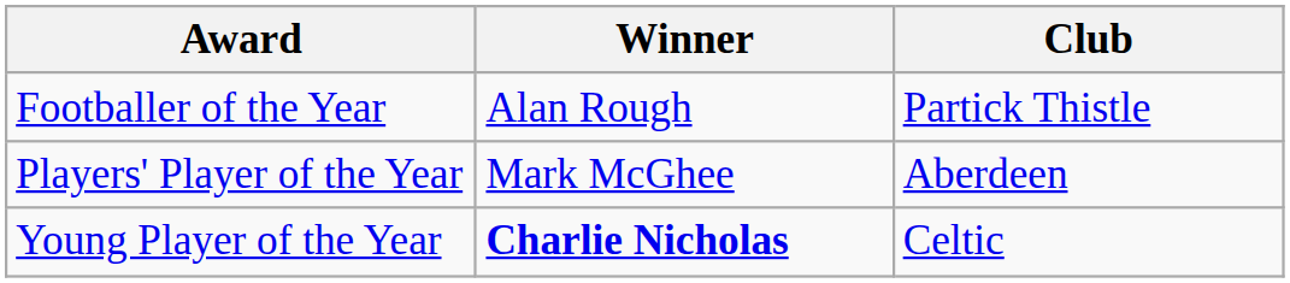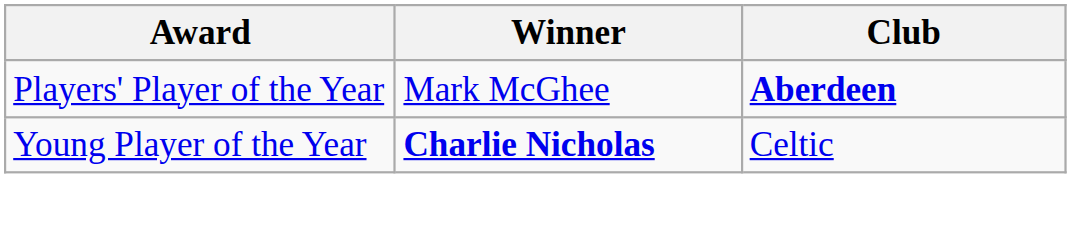 <table class="wikitable">
 <tr>
 <th width=170>Award</th>
 <th width=150>Winner</th>
 <th width=140>Club</th>
 </tr>
 <tr>
-<td><a href='#'>Footballer of the Year</a></td>
-<td> <a href='#'>Alan Rough</a></td>
-<td><a href='#'>Partick Thistle</a></td>
-</tr>
-<tr>
 <td><a href='#'>Players' Player of the Year</a></td>
 <td> <a href='#'>Mark McGhee</a></td>
-<td><a href='#'>Aberdeen</a></td>
+<td><strong><a href='#'>Aberdeen</a></strong></td>
 </tr>
 <tr>
 <td><a href='#'>Young Player of the Year</a></td>
 <td><strong> <a href='#'>Charlie Nicholas</a></strong></td>
 <td><a href='#'>Celtic</a></td>
 </tr>
 </table>
